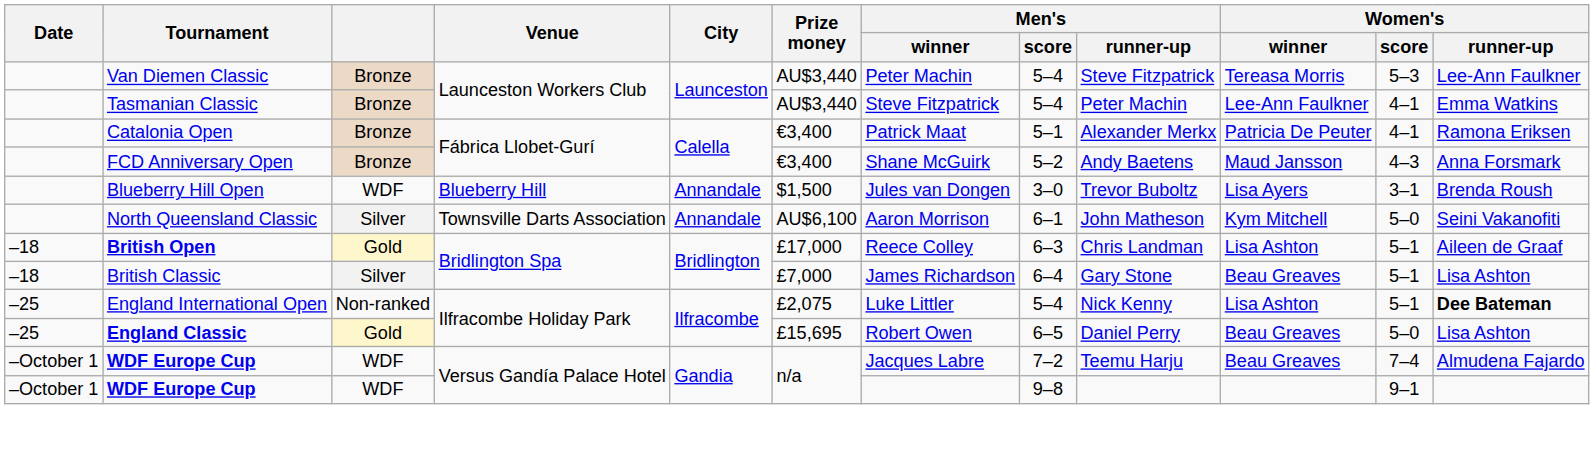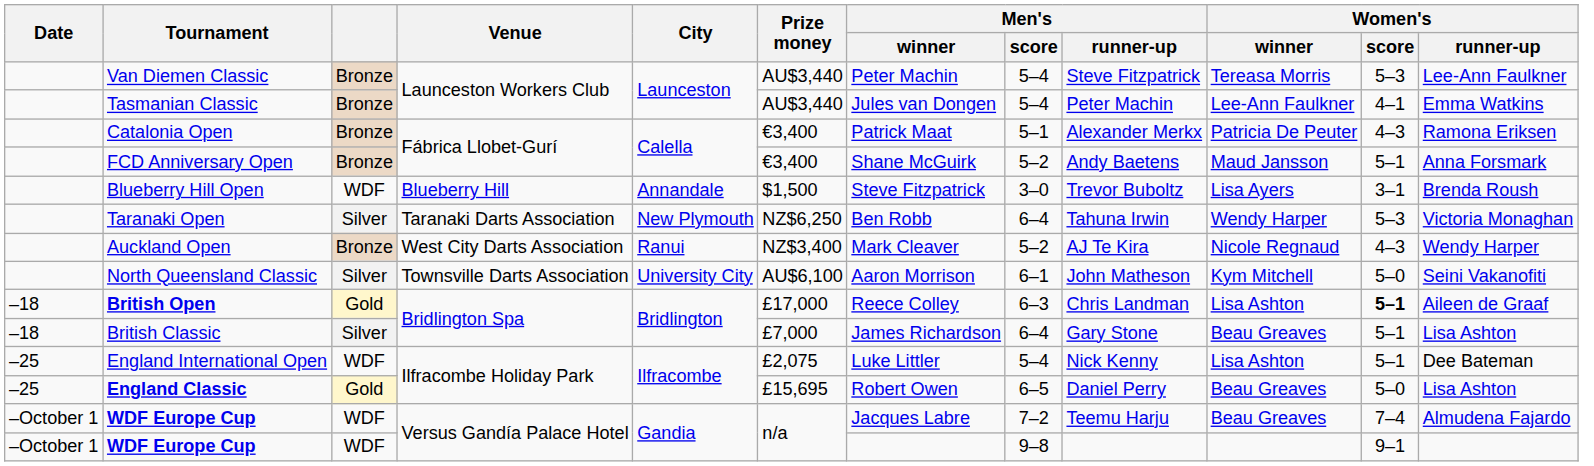 <table class="wikitable sortable" style="font-size: 85%">
 <tr>
 <th class=unsortable rowspan="2">Date</th>
 <th rowspan="2">Tournament</th>
 <th rowspan="2"></th>
 <th rowspan="2">Venue</th>
 <th rowspan="2">City</th>
 <th rowspan="2" class=unsortable>Prize<br>money</th>
 <th colspan="3">Men's</th>
 <th colspan="3">Women's</th>
 </tr>
 <tr>
 <th>winner</th>
 <th class=unsortable>score</th>
 <th>runner-up</th>
 <th>winner</th>
 <th class=unsortable>score</th>
 <th>runner-up</th>
 </tr>
 <tr>
 <td></td>
 <td><a href='#'>Van Diemen Classic</a></td>
 <td bgcolor="ecd9c6" align="center">Bronze</td>
 <td rowspan=2>Launceston Workers Club</td>
 <td rowspan=2> <a href='#'>Launceston</a></td>
 <td>AU$3,440</td>
 <td> <a href='#'>Peter Machin</a></td>
 <td align="center">5–4</td>
 <td> <a href='#'>Steve Fitzpatrick</a></td>
 <td> <a href='#'>Tereasa Morris</a></td>
 <td align="center">5–3</td>
 <td> <a href='#'>Lee-Ann Faulkner</a></td>
 </tr>
 <tr>
 <td></td>
 <td><a href='#'>Tasmanian Classic</a></td>
 <td bgcolor="ecd9c6" align="center">Bronze</td>
 <td>AU$3,440</td>
-<td> <a href='#'>Steve Fitzpatrick</a></td>
+<td> <a href='#'>Jules van Dongen</a></td>
 <td align="center">5–4</td>
 <td> <a href='#'>Peter Machin</a></td>
 <td> <a href='#'>Lee-Ann Faulkner</a></td>
 <td align="center">4–1</td>
 <td> <a href='#'>Emma Watkins</a></td>
 </tr>
 <tr>
 <td></td>
 <td><a href='#'>Catalonia Open</a></td>
 <td bgcolor="ecd9c6" align="center">Bronze</td>
 <td rowspan=2>Fábrica Llobet-Gurí</td>
 <td rowspan=2> <a href='#'>Calella</a></td>
 <td>€3,400</td>
 <td> <a href='#'>Patrick Maat</a></td>
 <td align="center">5–1</td>
 <td> <a href='#'>Alexander Merkx</a></td>
 <td> <a href='#'>Patricia De Peuter</a></td>
-<td align="center">4–1</td>
+<td align="center">4–3</td>
 <td> <a href='#'>Ramona Eriksen</a></td>
 </tr>
 <tr>
 <td></td>
 <td><a href='#'>FCD Anniversary Open</a></td>
 <td bgcolor="ecd9c6" align="center">Bronze</td>
 <td>€3,400</td>
 <td> <a href='#'>Shane McGuirk</a></td>
 <td align="center">5–2</td>
 <td> <a href='#'>Andy Baetens</a></td>
 <td> <a href='#'>Maud Jansson</a></td>
-<td align="center">4–3</td>
+<td align="center">5–1</td>
 <td> <a href='#'>Anna Forsmark</a></td>
 </tr>
 <tr>
 <td></td>
 <td><a href='#'>Blueberry Hill Open</a></td>
 <td align="center">WDF</td>
 <td><a href='#'>Blueberry Hill</a></td>
 <td> <a href='#'>Annandale</a></td>
 <td>$1,500</td>
-<td> <a href='#'>Jules van Dongen</a></td>
+<td> <a href='#'>Steve Fitzpatrick</a></td>
 <td align="center">3–0</td>
 <td> <a href='#'>Trevor Buboltz</a></td>
 <td> <a href='#'>Lisa Ayers</a></td>
 <td align="center">3–1</td>
 <td> <a href='#'>Brenda Roush</a></td>
 </tr>
 <tr>
 <td></td>
+<td><a href='#'>Taranaki Open</a></td>
+<td bgcolor="f2f2f2" align="center">Silver</td>
+<td>Taranaki Darts Association</td>
+<td> <a href='#'>New Plymouth</a></td>
+<td>NZ$6,250</td>
+<td> <a href='#'>Ben Robb</a></td>
+<td align="center">6–4</td>
+<td> <a href='#'>Tahuna Irwin</a></td>
+<td> <a href='#'>Wendy Harper</a></td>
+<td align="center">5–3</td>
+<td> <a href='#'>Victoria Monaghan</a></td>
+</tr>
+<tr>
+<td></td>
+<td><a href='#'>Auckland Open</a></td>
+<td bgcolor="ecd9c6" align="center">Bronze</td>
+<td>West City Darts Association</td>
+<td> <a href='#'>Ranui</a></td>
+<td>NZ$3,400</td>
+<td> <a href='#'>Mark Cleaver</a></td>
+<td align="center">5–2</td>
+<td> <a href='#'>AJ Te Kira</a></td>
+<td> <a href='#'>Nicole Regnaud</a></td>
+<td align="center">4–3</td>
+<td> <a href='#'>Wendy Harper</a></td>
+</tr>
+<tr>
+<td></td>
 <td><a href='#'>North Queensland Classic</a></td>
 <td bgcolor="f2f2f2" align="center">Silver</td>
 <td>Townsville Darts Association</td>
-<td> <a href='#'>Annandale</a></td>
+<td> <a href='#'>University City</a></td>
 <td>AU$6,100</td>
 <td> <a href='#'>Aaron Morrison</a></td>
 <td align="center">6–1</td>
 <td> <a href='#'>John Matheson</a></td>
 <td> <a href='#'>Kym Mitchell</a></td>
 <td align="center">5–0</td>
 <td> <a href='#'>Seini Vakanofiti</a></td>
 </tr>
 <tr>
 <td>–18</td>
 <td><strong><a href='#'>British Open</a></strong></td>
 <td bgcolor="fff7cc" align="center">Gold</td>
 <td rowspan=2><a href='#'>Bridlington Spa</a></td>
 <td rowspan=2> <a href='#'>Bridlington</a></td>
 <td>£17,000</td>
 <td> <a href='#'>Reece Colley</a></td>
 <td align="center">6–3</td>
 <td> <a href='#'>Chris Landman</a></td>
 <td> <a href='#'>Lisa Ashton</a></td>
-<td align="center">5–1</td>
+<td align="center"><strong>5–1</strong></td>
 <td> <a href='#'>Aileen de Graaf</a></td>
 </tr>
 <tr>
 <td>–18</td>
 <td><a href='#'>British Classic</a></td>
 <td bgcolor="f2f2f2" align="center">Silver</td>
 <td>£7,000</td>
 <td> <a href='#'>James Richardson</a></td>
 <td align="center">6–4</td>
 <td> <a href='#'>Gary Stone</a></td>
 <td> <a href='#'>Beau Greaves</a></td>
 <td align="center">5–1</td>
 <td> <a href='#'>Lisa Ashton</a></td>
 </tr>
 <tr>
 <td>–25</td>
 <td><a href='#'>England International Open</a></td>
-<td align="center">Non-ranked</td>
+<td align="center">WDF</td>
 <td rowspan=2>Ilfracombe Holiday Park</td>
 <td rowspan=2> <a href='#'>Ilfracombe</a></td>
 <td>£2,075</td>
 <td> <a href='#'>Luke Littler</a></td>
 <td align="center">5–4</td>
 <td> <a href='#'>Nick Kenny</a></td>
 <td> <a href='#'>Lisa Ashton</a></td>
 <td align="center">5–1</td>
-<td><strong> Dee Bateman</strong></td>
+<td> Dee Bateman</td>
 </tr>
 <tr>
 <td>–25</td>
 <td><strong><a href='#'>England Classic</a></strong></td>
 <td bgcolor="fff7cc" align="center">Gold</td>
 <td>£15,695</td>
 <td> <a href='#'>Robert Owen</a></td>
 <td align="center">6–5</td>
 <td> <a href='#'>Daniel Perry</a></td>
 <td> <a href='#'>Beau Greaves</a></td>
 <td align="center">5–0</td>
 <td> <a href='#'>Lisa Ashton</a></td>
 </tr>
 <tr>
 <td>–October 1</td>
 <td><strong><a href='#'>WDF Europe Cup</a></strong> <strong></strong></td>
 <td align="center">WDF</td>
 <td rowspan=2>Versus Gandía Palace Hotel</td>
 <td rowspan=2> <a href='#'>Gandia</a></td>
 <td rowspan=2>n/a</td>
 <td> <a href='#'>Jacques Labre</a></td>
 <td align="center">7–2</td>
 <td> <a href='#'>Teemu Harju</a></td>
 <td> <a href='#'>Beau Greaves</a></td>
 <td align="center">7–4</td>
 <td> <a href='#'>Almudena Fajardo</a></td>
 </tr>
 <tr>
 <td>–October 1</td>
 <td><strong><a href='#'>WDF Europe Cup</a></strong> <strong></strong></td>
 <td align="center">WDF</td>
 <td></td>
 <td align="center">9–8</td>
 <td></td>
 <td></td>
 <td align="center">9–1</td>
 <td></td>
 </tr>
 </table>
